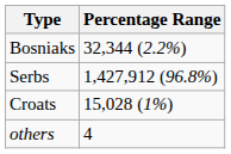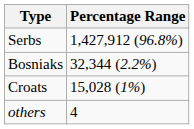 <table class="wikitable">
 <tr>
 <th>Type</th>
 <th>Percentage Range</th>
 </tr>
 <tr>
+<td>Serbs</td>
+<td>1,427,912 (<em>96.8%</em>)</td>
+</tr>
+<tr>
 <td>Bosniaks</td>
 <td>32,344 (<em>2.2%</em>)</td>
-</tr>
-<tr>
-<td>Serbs</td>
-<td>1,427,912 (<em>96.8%</em>)</td>
 </tr>
 <tr>
 <td>Croats</td>
 <td>15,028 (<em>1%</em>)</td>
 </tr>
 <tr>
 <td><em>others</em></td>
 <td>4</td>
 </tr>
 </table>
